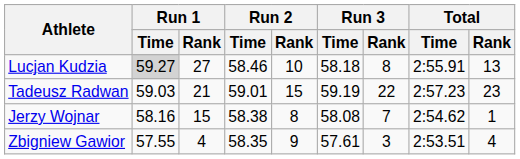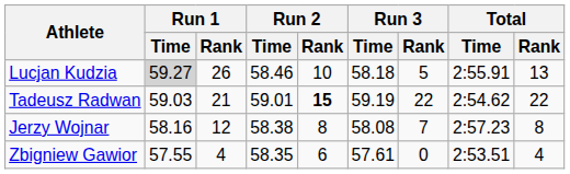 <table class="wikitable" border="1" style="font-size:90%">
 <tr>
 <th rowspan="2">Athlete</th>
 <th colspan="2">Run 1</th>
 <th colspan="2">Run 2</th>
 <th colspan="2">Run 3</th>
 <th colspan="2">Total</th>
 </tr>
 <tr>
 <th>Time</th>
 <th>Rank</th>
 <th>Time</th>
 <th>Rank</th>
 <th>Time</th>
 <th>Rank</th>
 <th>Time</th>
 <th>Rank</th>
 </tr>
 <tr>
 <td><a href='#'>Lucjan Kudzia</a></td>
 <td align="center" style="background: lightgrey;">59.27</td>
-<td align="center">27</td>
+<td align="center">26</td>
 <td align="center">58.46</td>
 <td align="center">10</td>
 <td align="center">58.18</td>
-<td align="center">8</td>
+<td align="center">5</td>
 <td align="center">2:55.91</td>
 <td align="center">13</td>
 </tr>
 <tr>
 <td><a href='#'>Tadeusz Radwan</a></td>
 <td align="center">59.03</td>
 <td align="center">21</td>
 <td align="center">59.01</td>
-<td align="center">15</td>
+<td align="center"><strong>15</strong></td>
 <td align="center">59.19</td>
 <td align="center">22</td>
-<td align="center">2:57.23</td>
-<td align="center">23</td>
+<td align="center">2:54.62</td>
+<td align="center">22</td>
 </tr>
 <tr>
 <td><a href='#'>Jerzy Wojnar</a></td>
 <td align="center">58.16</td>
-<td align="center">15</td>
+<td align="center">12</td>
 <td align="center">58.38</td>
 <td align="center">8</td>
 <td align="center">58.08</td>
 <td align="center">7</td>
-<td align="center">2:54.62</td>
-<td align="center">1</td>
+<td align="center">2:57.23</td>
+<td align="center">8</td>
 </tr>
 <tr>
 <td><a href='#'>Zbigniew Gawior</a></td>
 <td align="center">57.55</td>
 <td align="center">4</td>
 <td align="center">58.35</td>
-<td align="center">9</td>
+<td align="center">6</td>
 <td align="center">57.61</td>
-<td align="center">3</td>
+<td align="center">0</td>
 <td align="center">2:53.51</td>
 <td align="center">4</td>
 </tr>
 </table>
